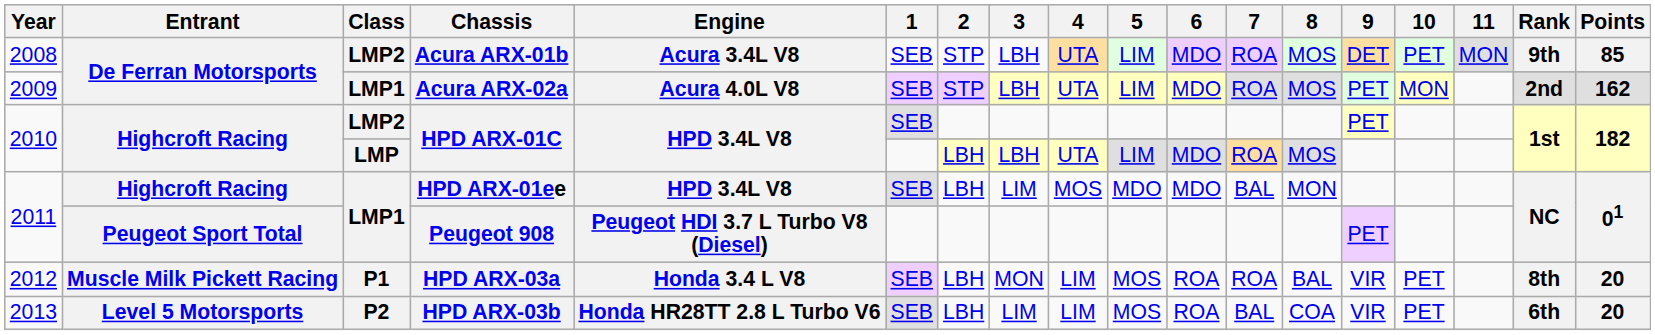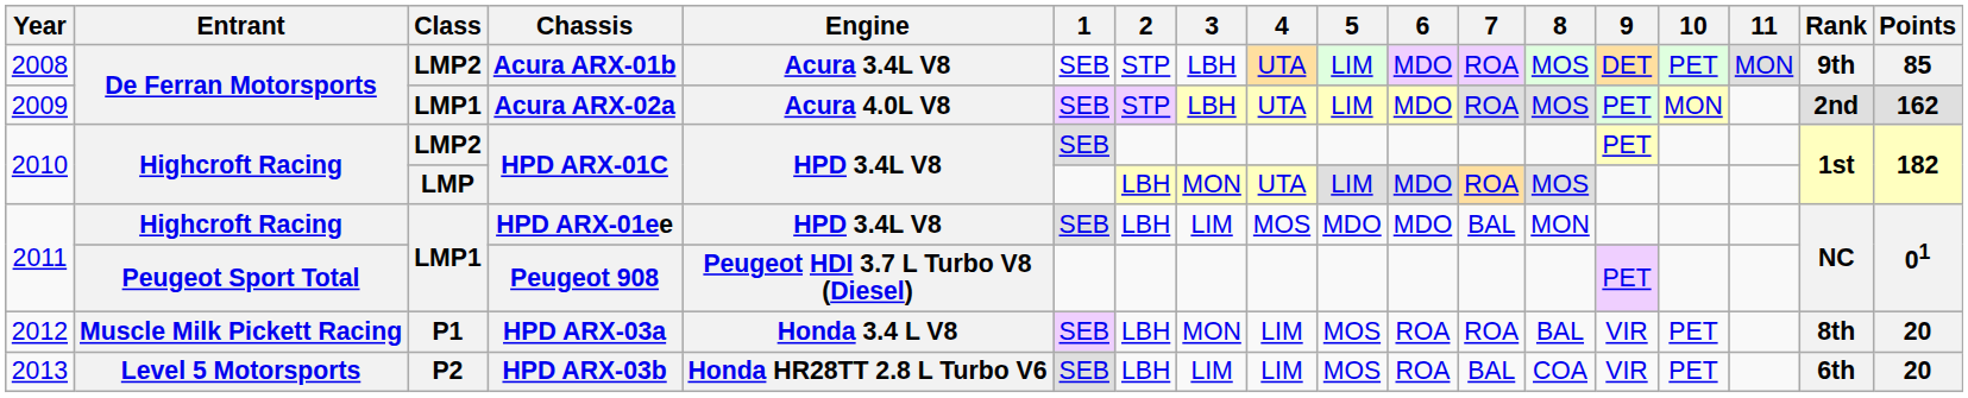 <table class="wikitable" style="text-align:center; font-size:85%;">
 <tr>
 <th>Year</th>
 <th>Entrant</th>
 <th>Class</th>
 <th>Chassis</th>
 <th>Engine</th>
 <th>1</th>
 <th>2</th>
 <th>3</th>
 <th>4</th>
 <th>5</th>
 <th>6</th>
 <th>7</th>
 <th>8</th>
 <th>9</th>
 <th>10</th>
 <th>11</th>
 <th>Rank</th>
 <th>Points</th>
 </tr>
 <tr>
 <td><a href='#'>2008</a></td>
 <th rowspan=2 nowrap><a href='#'>De Ferran Motorsports</a></th>
 <th>LMP2</th>
 <th nowrap><a href='#'>Acura ARX-01b</a></th>
 <th nowrap><a href='#'>Acura</a> 3.4L V8</th>
 <td><a href='#'>SEB</a></td>
 <td><a href='#'>STP</a></td>
 <td><a href='#'>LBH</a></td>
 <td style="background:#FFDF9F;"><a href='#'>UTA</a><br></td>
 <td style="background:#DFFFDF;"><a href='#'>LIM</a><br></td>
 <td style="background:#EFCFFF;"><a href='#'>MDO</a><br></td>
 <td style="background:#EFCFFF;"><a href='#'>ROA</a><br></td>
 <td style="background:#DFFFDF;"><a href='#'>MOS</a><br></td>
 <td style="background:#FFDF9F;"><a href='#'>DET</a><br></td>
 <td style="background:#DFFFDF;"><a href='#'>PET</a><br></td>
 <td style="background:#DFDFDF;"><a href='#'>MON</a><br></td>
 <th>9th</th>
 <th>85</th>
 </tr>
 <tr>
 <td><a href='#'>2009</a></td>
 <th>LMP1</th>
 <th nowrap><a href='#'>Acura ARX-02a</a></th>
 <th nowrap><a href='#'>Acura</a> 4.0L V8</th>
 <td style="background:#EFCFFF;"><a href='#'>SEB</a><br></td>
 <td style="background:#EFCFFF;"><a href='#'>STP</a><br></td>
 <td style="background:#FFFFBF;"><a href='#'>LBH</a><br></td>
 <td style="background:#FFFFBF;"><a href='#'>UTA</a><br></td>
 <td style="background:#FFFFBF;"><a href='#'>LIM</a><br></td>
 <td style="background:#FFFFBF;"><a href='#'>MDO</a><br></td>
 <td style="background:#DFDFDF;"><a href='#'>ROA</a><br></td>
 <td style="background:#DFDFDF;"><a href='#'>MOS</a><br></td>
 <td style="background:#DFFFDF;"><a href='#'>PET</a><br></td>
 <td style="background:#FFFFBF;"><a href='#'>MON</a><br></td>
 <td></td>
 <th style="background:#DFDFDF;">2nd</th>
 <th style="background:#DFDFDF;">162</th>
 </tr>
 <tr>
 <td rowspan=2><a href='#'>2010</a></td>
 <th rowspan=2 nowrap><a href='#'>Highcroft Racing</a></th>
 <th>LMP2</th>
 <th rowspan=2 nowrap><a href='#'>HPD ARX-01C</a></th>
 <th rowspan=2 nowrap><a href='#'>HPD</a> 3.4L V8</th>
 <td style="background:#DFDFDF;"><a href='#'>SEB</a><br></td>
 <td></td>
 <td></td>
 <td></td>
 <td></td>
 <td></td>
 <td></td>
 <td></td>
 <td style="background:#FFFFBF;"><a href='#'>PET</a><br></td>
 <td></td>
 <td></td>
 <th rowspan=2 style="background:#FFFFBF;">1st</th>
 <th rowspan=2 style="background:#FFFFBF;">182</th>
 </tr>
 <tr>
 <th>LMP</th>
 <td></td>
 <td style="background:#FFFFBF;"><a href='#'>LBH</a><br></td>
-<td style="background:#FFFFBF;"><a href='#'>LBH</a><br></td>
+<td style="background:#FFFFBF;"><a href='#'>MON</a><br></td>
 <td style="background:#FFFFBF;"><a href='#'>UTA</a><br></td>
 <td style="background:#DFDFDF;"><a href='#'>LIM</a><br></td>
 <td style="background:#DFDFDF;"><a href='#'>MDO</a><br></td>
 <td style="background:#FFDF9F;"><a href='#'>ROA</a><br></td>
 <td style="background:#DFDFDF;"><a href='#'>MOS</a><br></td>
 <td></td>
 <td></td>
 <td></td>
 </tr>
 <tr>
 <td rowspan=2><a href='#'>2011</a></td>
 <th nowrap><a href='#'>Highcroft Racing</a></th>
 <th rowspan=2>LMP1</th>
 <th nowrap><a href='#'>HPD ARX-01e</a>e</th>
 <th nowrap><a href='#'>HPD</a> 3.4L V8</th>
 <td style="background:#DFDFDF;"><a href='#'>SEB</a><br></td>
 <td><a href='#'>LBH</a></td>
 <td><a href='#'>LIM</a></td>
 <td><a href='#'>MOS</a></td>
 <td><a href='#'>MDO</a></td>
 <td><a href='#'>MDO</a></td>
 <td><a href='#'>BAL</a></td>
 <td><a href='#'>MON</a></td>
 <td></td>
 <td></td>
 <td></td>
 <th rowspan=2>NC</th>
 <th rowspan=2>0<sup>1</sup></th>
 </tr>
 <tr>
 <th nowrap><a href='#'>Peugeot Sport Total</a></th>
 <th nowrap><a href='#'>Peugeot 908</a></th>
 <th nowrap><a href='#'>Peugeot</a> <a href='#'>HDI</a> 3.7 L Turbo V8<br>(<a href='#'>Diesel</a>)</th>
 <td></td>
 <td></td>
 <td></td>
 <td></td>
 <td></td>
 <td></td>
 <td></td>
 <td></td>
 <td style="background:#EFCFFF;"><a href='#'>PET</a><br></td>
 <td></td>
 <td></td>
 </tr>
 <tr>
 <td><a href='#'>2012</a></td>
 <th nowrap><a href='#'>Muscle Milk Pickett Racing</a></th>
 <th>P1</th>
 <th nowrap><a href='#'>HPD ARX-03a</a></th>
 <th nowrap><a href='#'>Honda</a> 3.4 L V8</th>
 <td style="background:#EFCFFF;"><a href='#'>SEB</a><br></td>
 <td><a href='#'>LBH</a></td>
 <td><a href='#'>MON</a></td>
 <td><a href='#'>LIM</a></td>
 <td><a href='#'>MOS</a></td>
 <td><a href='#'>ROA</a></td>
 <td><a href='#'>ROA</a></td>
 <td><a href='#'>BAL</a></td>
 <td><a href='#'>VIR</a></td>
 <td><a href='#'>PET</a></td>
 <td></td>
 <th>8th</th>
 <th>20</th>
 </tr>
 <tr>
 <td><a href='#'>2013</a></td>
 <th nowrap><a href='#'>Level 5 Motorsports</a></th>
 <th>P2</th>
 <th nowrap><a href='#'>HPD ARX-03b</a></th>
 <th nowrap><a href='#'>Honda</a> HR28TT 2.8 L Turbo V6</th>
 <td style="background:#DFDFDF;"><a href='#'>SEB</a><br></td>
 <td><a href='#'>LBH</a></td>
 <td><a href='#'>LIM</a></td>
 <td><a href='#'>LIM</a></td>
 <td><a href='#'>MOS</a></td>
 <td><a href='#'>ROA</a></td>
 <td><a href='#'>BAL</a></td>
 <td><a href='#'>COA</a></td>
 <td><a href='#'>VIR</a></td>
 <td><a href='#'>PET</a></td>
 <td></td>
 <th>6th</th>
 <th>20</th>
 </tr>
 </table>
